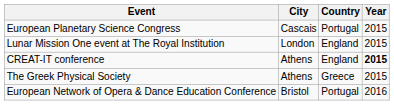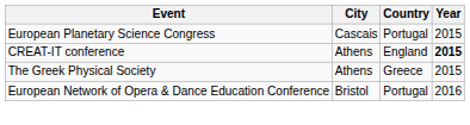 <table class="wikitable">
 <tr>
 <th>Event</th>
 <th>City</th>
 <th>Country</th>
 <th>Year</th>
 </tr>
 <tr>
 <td>European Planetary Science Congress</td>
 <td>Cascais</td>
 <td>Portugal</td>
-<td>2015</td>
-</tr>
-<tr>
-<td>Lunar Mission One event at The Royal Institution</td>
-<td>London</td>
-<td>England</td>
 <td>2015</td>
 </tr>
 <tr>
 <td>CREAT-IT conference</td>
 <td>Athens</td>
 <td>England</td>
 <td><strong>2015</strong></td>
 </tr>
 <tr>
 <td>The Greek Physical Society</td>
 <td>Athens</td>
 <td>Greece</td>
 <td>2015</td>
 </tr>
 <tr>
 <td>European Network of Opera & Dance Education Conference</td>
 <td>Bristol</td>
 <td>Portugal</td>
 <td>2016</td>
 </tr>
 </table>
